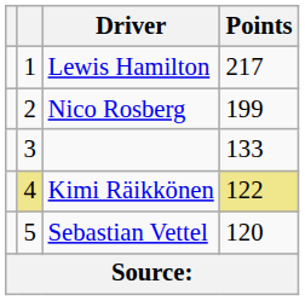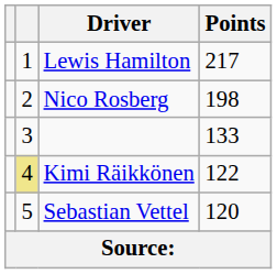 <table class="wikitable" style="font-size: 85%;">
 <tr>
 <th></th>
 <th></th>
 <th>Driver</th>
 <th>Points</th>
 </tr>
 <tr>
 <td align="left"></td>
 <td align="center">1</td>
 <td> <a href='#'>Lewis Hamilton</a></td>
 <td align="left">217</td>
 </tr>
 <tr>
 <td align="left"></td>
 <td align="center">2</td>
 <td> <a href='#'>Nico Rosberg</a></td>
-<td align="left">199</td>
+<td align="left">198</td>
 </tr>
 <tr>
 <td align="left"></td>
 <td align="center">3</td>
 <td></td>
 <td align="left">133</td>
 </tr>
 <tr>
 <td align="left"></td>
 <td align="center" style="background: khaki;">4</td>
 <td> <a href='#'>Kimi Räikkönen</a></td>
-<td align="left" style="background: khaki;">122</td>
+<td align="left">122</td>
 </tr>
 <tr>
 <td align="left"></td>
 <td align="center">5</td>
 <td> <a href='#'>Sebastian Vettel</a></td>
 <td align="left">120</td>
 </tr>
 <tr>
 <th colspan=4>Source:</th>
 </tr>
 </table>
